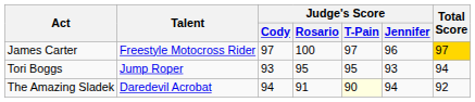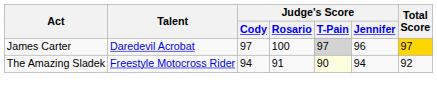 <table class="wikitable">
 <tr>
 <th rowspan="2">Act</th>
 <th rowspan="2">Talent</th>
 <th colspan="4">Judge's Score</th>
 <th rowspan="2">Total<br>Score</th>
 </tr>
 <tr>
 <th><a href='#'>Cody</a></th>
 <th><a href='#'>Rosario</a></th>
 <th><a href='#'>T-Pain</a></th>
 <th><a href='#'>Jennifer</a></th>
 </tr>
 <tr>
 <td>James Carter</td>
-<td><a href='#'>Freestyle Motocross Rider</a></td>
+<td><a href='#'>Daredevil Acrobat</a></td>
 <td>97</td>
 <td>100</td>
-<td>97</td>
+<td style="background: lightgrey;">97</td>
 <td>96</td>
 <td style="background:gold;">97</td>
 </tr>
 <tr>
-<td>Tori Boggs</td>
-<td><a href='#'>Jump Roper</a></td>
-<td>93</td>
-<td>95</td>
-<td>95</td>
-<td>93</td>
-<td>94</td>
-</tr>
-<tr>
 <td>The Amazing Sladek</td>
-<td><a href='#'>Daredevil Acrobat</a></td>
+<td><a href='#'>Freestyle Motocross Rider</a></td>
 <td>94</td>
 <td>91</td>
 <td style="background: lightyellow;">90</td>
 <td>94</td>
 <td>92</td>
 </tr>
 </table>
